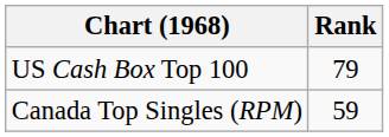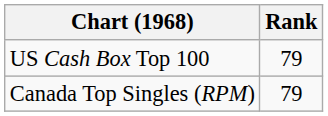 <table class="wikitable">
 <tr>
 <th align="left">Chart (1968)</th>
 <th style="text-align:center;">Rank</th>
 </tr>
 <tr>
 <td>US <em>Cash Box</em> Top 100</td>
 <td style="text-align:center;">79</td>
 </tr>
 <tr>
 <td>Canada Top Singles (<em>RPM</em>)</td>
-<td style="text-align:center;">59</td>
+<td style="text-align:center;">79</td>
 </tr>
 </table>
